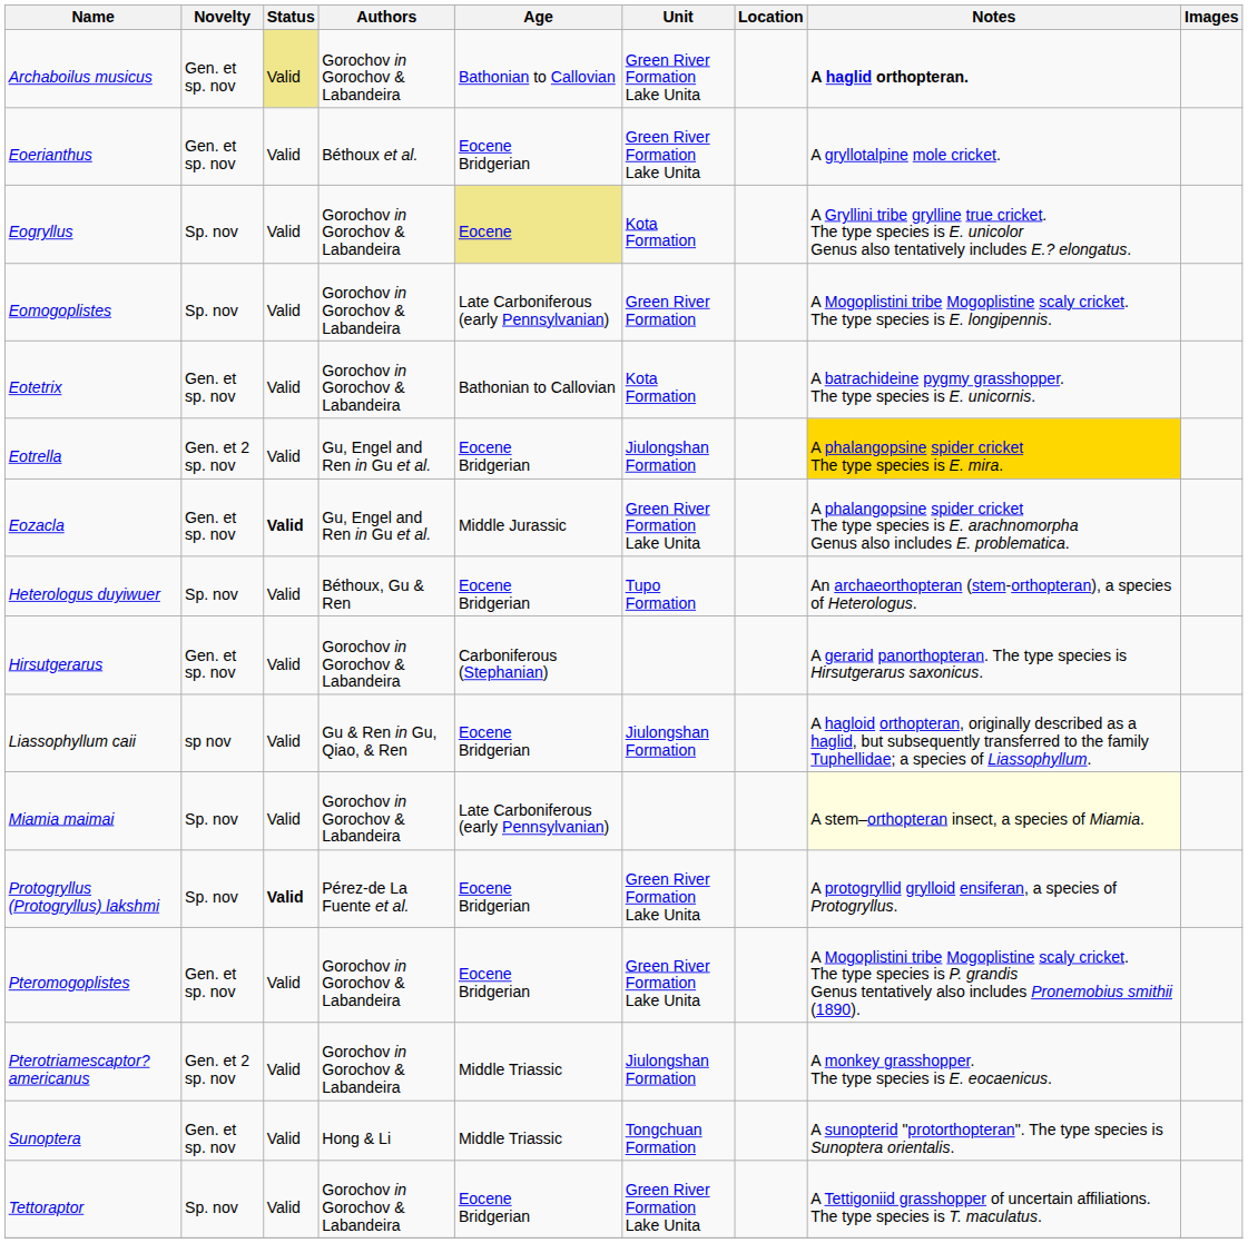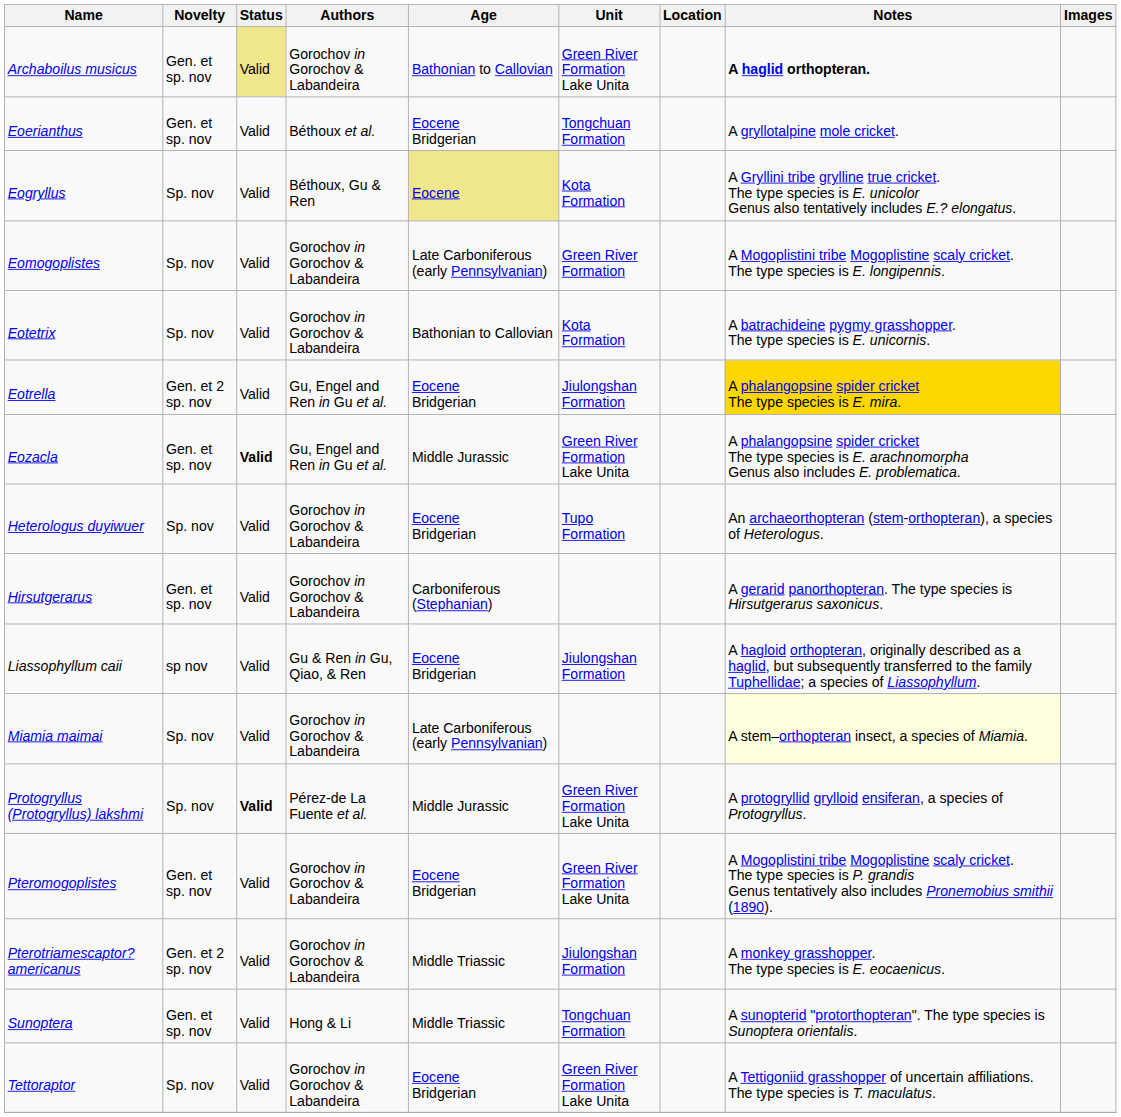 <table class="wikitable sortable" align="center" width="100%">
 <tr>
 <th>Name</th>
 <th>Novelty</th>
 <th>Status</th>
 <th>Authors</th>
 <th>Age</th>
 <th>Unit</th>
 <th>Location</th>
 <th>Notes</th>
 <th>Images</th>
 </tr>
 <tr>
 <td><br><em><a href='#'>Archaboilus musicus</a></em></td>
 <td><br>Gen. et sp. nov</td>
 <td style="background: khaki;"><br>Valid</td>
 <td><br>Gorochov <em>in</em> Gorochov & Labandeira</td>
 <td><br><a href='#'>Bathonian</a> to <a href='#'>Callovian</a></td>
 <td><br><a href='#'>Green River Formation</a><br>Lake Unita</td>
 <td><br></td>
 <td><strong><br>A <a href='#'>haglid</a> orthopteran.</strong></td>
 <td></td>
 </tr>
 <tr>
 <td><br><em><a href='#'>Eoerianthus</a></em></td>
 <td><br>Gen. et sp. nov</td>
 <td><br>Valid</td>
 <td><br>Béthoux <em>et al.</em></td>
 <td><br><a href='#'>Eocene</a><br>Bridgerian</td>
-<td><br><a href='#'>Green River Formation</a><br>Lake Unita</td>
+<td><br><a href='#'>Tongchuan Formation</a></td>
 <td><br><br></td>
 <td><br>A <a href='#'>gryllotalpine</a> <a href='#'>mole cricket</a>.</td>
 <td></td>
 </tr>
 <tr>
 <td><br><em><a href='#'>Eogryllus</a></em></td>
 <td><br>Sp. nov</td>
 <td><br>Valid</td>
-<td><br>Gorochov <em>in</em> Gorochov & Labandeira</td>
+<td><br>Béthoux, Gu & Ren</td>
 <td style="background: khaki;"><br><a href='#'>Eocene</a></td>
 <td><br><a href='#'>Kota Formation</a></td>
 <td><br></td>
 <td><br>A <a href='#'>Gryllini tribe</a> <a href='#'>grylline</a> <a href='#'>true cricket</a>.<br> The type species is <em>E. unicolor</em><br> Genus also tentatively includes <em>E.? elongatus</em>.</td>
 <td></td>
 </tr>
 <tr>
 <td><br><em><a href='#'>Eomogoplistes</a></em></td>
 <td><br>Sp. nov</td>
 <td><br>Valid</td>
 <td><br>Gorochov <em>in</em> Gorochov & Labandeira</td>
 <td><br>Late Carboniferous (early <a href='#'>Pennsylvanian</a>)</td>
 <td><br><a href='#'>Green River Formation</a></td>
 <td><br><br></td>
 <td><br>A <a href='#'>Mogoplistini tribe</a> <a href='#'>Mogoplistine</a> <a href='#'>scaly cricket</a>.<br> The type species is <em>E. longipennis</em>.</td>
 <td></td>
 </tr>
 <tr>
 <td><br><em><a href='#'>Eotetrix</a></em></td>
-<td><br>Gen. et sp. nov</td>
+<td><br>Sp. nov</td>
 <td><br>Valid</td>
 <td><br>Gorochov <em>in</em> Gorochov & Labandeira</td>
 <td><br>Bathonian to Callovian</td>
 <td><br><a href='#'>Kota Formation</a></td>
 <td><br><br></td>
 <td><br>A <a href='#'>batrachideine</a> <a href='#'>pygmy grasshopper</a>.<br> The type species is <em>E. unicornis</em>.</td>
 <td></td>
 </tr>
 <tr>
 <td><br><em><a href='#'>Eotrella</a></em></td>
 <td><br>Gen. et 2 sp. nov</td>
 <td><br>Valid</td>
 <td><br>Gu, Engel and Ren <em>in</em> Gu <em>et al.</em></td>
 <td><br><a href='#'>Eocene</a><br>Bridgerian</td>
 <td><br><a href='#'>Jiulongshan Formation</a></td>
 <td><br><br></td>
 <td style="background: gold;"><br>A <a href='#'>phalangopsine</a> <a href='#'>spider cricket</a><br> The type species is <em>E. mira</em>.</td>
 <td></td>
 </tr>
 <tr>
 <td><br><em><a href='#'>Eozacla</a></em></td>
 <td><br>Gen. et sp. nov</td>
 <td><strong><br>Valid</strong></td>
 <td><br>Gu, Engel and Ren <em>in</em> Gu <em>et al.</em></td>
 <td><br>Middle Jurassic</td>
 <td><br><a href='#'>Green River Formation</a><br>Lake Unita</td>
 <td><br><br></td>
 <td><br>A <a href='#'>phalangopsine</a> <a href='#'>spider cricket</a><br> The type species is <em>E. arachnomorpha</em><br> Genus also includes <em>E. problematica</em>.</td>
 <td></td>
 </tr>
 <tr>
 <td><br><em><a href='#'>Heterologus duyiwuer</a></em></td>
 <td><br>Sp. nov</td>
 <td><br>Valid</td>
-<td><br>Béthoux, Gu & Ren</td>
+<td><br>Gorochov <em>in</em> Gorochov & Labandeira</td>
 <td><br><a href='#'>Eocene</a><br>Bridgerian</td>
 <td><br><a href='#'>Tupo Formation</a></td>
 <td><br></td>
 <td><br>An <a href='#'>archaeorthopteran</a> (<a href='#'>stem</a>-<a href='#'>orthopteran</a>), a species of <em>Heterologus</em>.</td>
 <td></td>
 </tr>
 <tr>
 <td><br><em><a href='#'>Hirsutgerarus</a></em></td>
 <td><br>Gen. et sp. nov</td>
 <td><br>Valid</td>
 <td><br>Gorochov <em>in</em> Gorochov & Labandeira</td>
 <td><br>Carboniferous (<a href='#'>Stephanian</a>)</td>
 <td></td>
 <td><br></td>
 <td><br>A <a href='#'>gerarid</a> <a href='#'>panorthopteran</a>. The type species is <em>Hirsutgerarus saxonicus</em>.</td>
 <td></td>
 </tr>
 <tr>
 <td><br><em>Liassophyllum caii</em></td>
 <td><br>sp nov</td>
 <td><br>Valid</td>
 <td><br>Gu & Ren <em>in</em> Gu, Qiao, & Ren</td>
 <td><br><a href='#'>Eocene</a><br>Bridgerian</td>
 <td><br><a href='#'>Jiulongshan Formation</a></td>
 <td><br></td>
 <td><br>A <a href='#'>hagloid</a> <a href='#'>orthopteran</a>, originally described as a <a href='#'>haglid</a>, but subsequently transferred to the family <a href='#'>Tuphellidae</a>; a species of <em><a href='#'>Liassophyllum</a></em>.</td>
 <td></td>
 </tr>
 <tr>
 <td><br><em><a href='#'>Miamia maimai</a></em></td>
 <td><br>Sp. nov</td>
 <td><br>Valid</td>
 <td><br>Gorochov <em>in</em> Gorochov & Labandeira</td>
 <td><br>Late Carboniferous (early <a href='#'>Pennsylvanian</a>)</td>
 <td></td>
 <td><br></td>
 <td style="background: lightyellow;"><br>A stem–<a href='#'>orthopteran</a> insect, a species of <em>Miamia</em>.</td>
 <td></td>
 </tr>
 <tr>
 <td><br><em><a href='#'>Protogryllus (Protogryllus) lakshmi</a></em></td>
 <td><br>Sp. nov</td>
 <td><strong><br>Valid</strong></td>
 <td><br>Pérez-de La Fuente <em>et al.</em></td>
-<td><br><a href='#'>Eocene</a><br>Bridgerian</td>
+<td><br>Middle Jurassic</td>
 <td><br><a href='#'>Green River Formation</a><br>Lake Unita</td>
 <td><br></td>
 <td><br>A <a href='#'>protogryllid</a> <a href='#'>grylloid</a> <a href='#'>ensiferan</a>, a species of <em>Protogryllus</em>.</td>
 <td></td>
 </tr>
 <tr>
 <td><br><em><a href='#'>Pteromogoplistes</a></em></td>
 <td><br>Gen. et sp. nov</td>
 <td><br>Valid</td>
 <td><br>Gorochov <em>in</em> Gorochov & Labandeira</td>
 <td><br><a href='#'>Eocene</a><br>Bridgerian</td>
 <td><br><a href='#'>Green River Formation</a><br>Lake Unita</td>
 <td><br><br></td>
 <td><br>A <a href='#'>Mogoplistini tribe</a> <a href='#'>Mogoplistine</a> <a href='#'>scaly cricket</a>.<br> The type species is <em>P. grandis</em><br>Genus tentatively also includes <em><a href='#'>Pronemobius smithii</a></em> (<a href='#'>1890</a>).</td>
 <td></td>
 </tr>
 <tr>
 <td><br><em><a href='#'>Pterotriamescaptor? americanus</a></em></td>
 <td><br>Gen. et 2 sp. nov</td>
 <td><br>Valid</td>
 <td><br>Gorochov <em>in</em> Gorochov & Labandeira</td>
 <td><br>Middle Triassic</td>
 <td><br><a href='#'>Jiulongshan Formation</a></td>
 <td><br><br></td>
 <td><br>A <a href='#'>monkey grasshopper</a>.<br> The type species is <em>E. eocaenicus</em>.</td>
 <td></td>
 </tr>
 <tr>
 <td><br><em><a href='#'>Sunoptera</a></em></td>
 <td><br>Gen. et sp. nov</td>
 <td><br>Valid</td>
 <td><br>Hong & Li</td>
 <td><br>Middle Triassic</td>
 <td><br><a href='#'>Tongchuan Formation</a></td>
 <td><br></td>
 <td><br>A <a href='#'>sunopterid</a> "<a href='#'>protorthopteran</a>". The type species is <em>Sunoptera orientalis</em>.</td>
 <td></td>
 </tr>
 <tr>
 <td><br><em><a href='#'>Tettoraptor</a></em></td>
 <td><br>Sp. nov</td>
 <td><br>Valid</td>
 <td><br>Gorochov <em>in</em> Gorochov & Labandeira</td>
 <td><br><a href='#'>Eocene</a><br>Bridgerian</td>
 <td><br><a href='#'>Green River Formation</a><br>Lake Unita</td>
 <td><br><br></td>
 <td><br>A <a href='#'>Tettigoniid grasshopper</a> of uncertain affiliations.<br> The type species is <em>T. maculatus</em>.</td>
 <td></td>
 </tr>
 <tr>
 </tr>
 </table>
